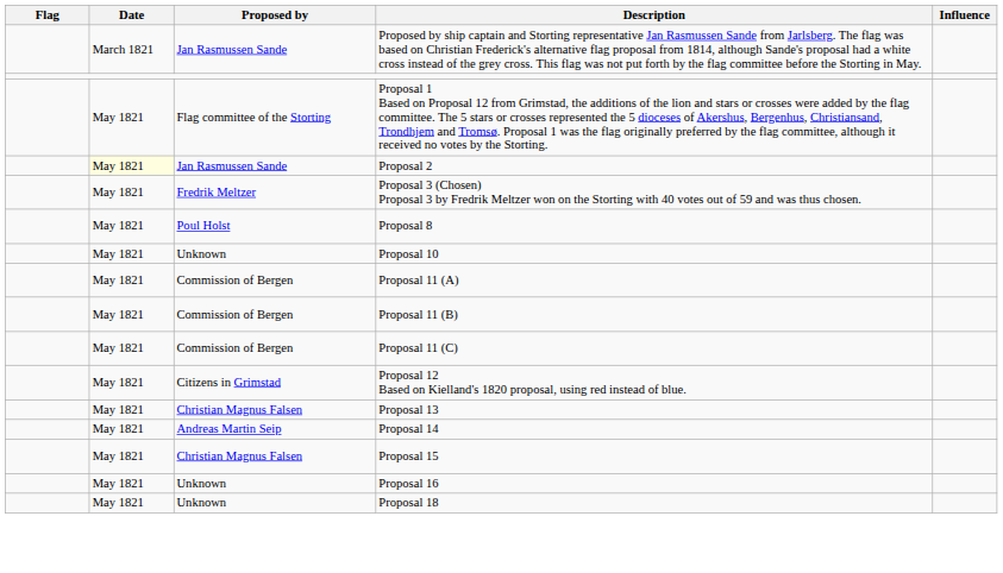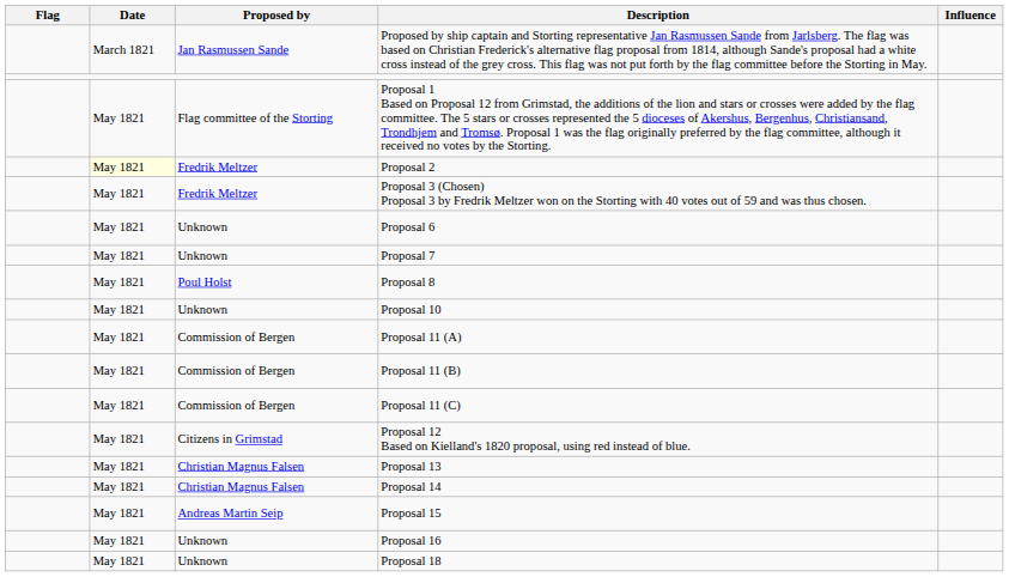 <table class="wikitable" width="100%">
 <tr>
 <th style="width:100px;">Flag</th>
 <th style="width:100px;">Date</th>
 <th style="width:250px;">Proposed by</th>
 <th style="min-width:250px">Description</th>
 <th style="min-width:75px">Influence</th>
 </tr>
 <tr>
 <td></td>
 <td>March 1821</td>
 <td><a href='#'>Jan Rasmussen Sande</a></td>
 <td>Proposed by ship captain and Storting representative <a href='#'>Jan Rasmussen Sande</a> from <a href='#'>Jarlsberg</a>. The flag was based on Christian Frederick's alternative flag proposal from 1814, although Sande's proposal had a white cross instead of the grey cross. This flag was not put forth by the flag committee before the Storting in May.</td>
 <td></td>
 </tr>
 <tr>
 <td colspan="4"></td>
 </tr>
 <tr>
 <td></td>
 <td>May 1821</td>
 <td>Flag committee of the <a href='#'>Storting</a></td>
 <td>Proposal 1<br>Based on Proposal 12 from Grimstad, the additions of the lion and stars or crosses were added by the flag committee. The 5 stars or crosses represented the 5 <a href='#'>dioceses</a> of <a href='#'>Akershus</a>, <a href='#'>Bergenhus</a>, <a href='#'>Christiansand</a>, <a href='#'>Trondhjem</a> and <a href='#'>Tromsø</a>. Proposal 1 was the flag originally preferred by the flag committee, although it received no votes by the Storting.</td>
 <td></td>
 </tr>
 <tr>
 <td></td>
 <td style="background: lightyellow;">May 1821</td>
-<td><a href='#'>Jan Rasmussen Sande</a></td>
+<td><a href='#'>Fredrik Meltzer</a></td>
 <td>Proposal 2</td>
 <td><br></td>
 </tr>
 <tr>
 <td></td>
 <td>May 1821</td>
 <td><a href='#'>Fredrik Meltzer</a></td>
 <td>Proposal 3 (Chosen)<br>Proposal 3 by Fredrik Meltzer won on the Storting with 40 votes out of 59 and was thus chosen.</td>
 <td><br></td>
+</tr>
+<tr>
+<td></td>
+<td>May 1821</td>
+<td>Unknown</td>
+<td>Proposal 6</td>
+<td><br><br></td>
+</tr>
+<tr>
+<td></td>
+<td>May 1821</td>
+<td>Unknown</td>
+<td>Proposal 7</td>
+<td></td>
 </tr>
 <tr>
 <td></td>
 <td>May 1821</td>
 <td><a href='#'>Poul Holst</a></td>
 <td>Proposal 8</td>
 <td><br><br></td>
 </tr>
 <tr>
 <td></td>
 <td>May 1821</td>
 <td>Unknown</td>
 <td>Proposal 10</td>
 <td></td>
 </tr>
 <tr>
 <td></td>
 <td>May 1821</td>
 <td>Commission of Bergen</td>
 <td>Proposal 11 (A)</td>
 <td><br><br></td>
 </tr>
 <tr>
 <td></td>
 <td>May 1821</td>
 <td>Commission of Bergen</td>
 <td>Proposal 11 (B)</td>
 <td><br><br></td>
 </tr>
 <tr>
 <td></td>
 <td>May 1821</td>
 <td>Commission of Bergen</td>
 <td>Proposal 11 (C)</td>
 <td><br><br></td>
 </tr>
 <tr>
 <td></td>
 <td>May 1821</td>
 <td>Citizens in <a href='#'>Grimstad</a></td>
 <td>Proposal 12<br>Based on Kielland's 1820 proposal, using red instead of blue.</td>
 <td><br><br></td>
 </tr>
 <tr>
 <td></td>
 <td>May 1821</td>
 <td><a href='#'>Christian Magnus Falsen</a></td>
 <td>Proposal 13</td>
 <td></td>
 </tr>
 <tr>
 <td></td>
 <td>May 1821</td>
-<td><a href='#'>Andreas Martin Seip</a></td>
+<td><a href='#'>Christian Magnus Falsen</a></td>
 <td>Proposal 14</td>
 <td></td>
 </tr>
 <tr>
 <td></td>
 <td>May 1821</td>
-<td><a href='#'>Christian Magnus Falsen</a></td>
+<td><a href='#'>Andreas Martin Seip</a></td>
 <td>Proposal 15</td>
 <td><br><br></td>
 </tr>
 <tr>
 <td></td>
 <td>May 1821</td>
 <td>Unknown</td>
 <td>Proposal 16</td>
 <td><br></td>
 </tr>
 <tr>
 <td></td>
 <td>May 1821</td>
 <td>Unknown</td>
 <td>Proposal 18</td>
 <td><br></td>
 </tr>
 </table>
